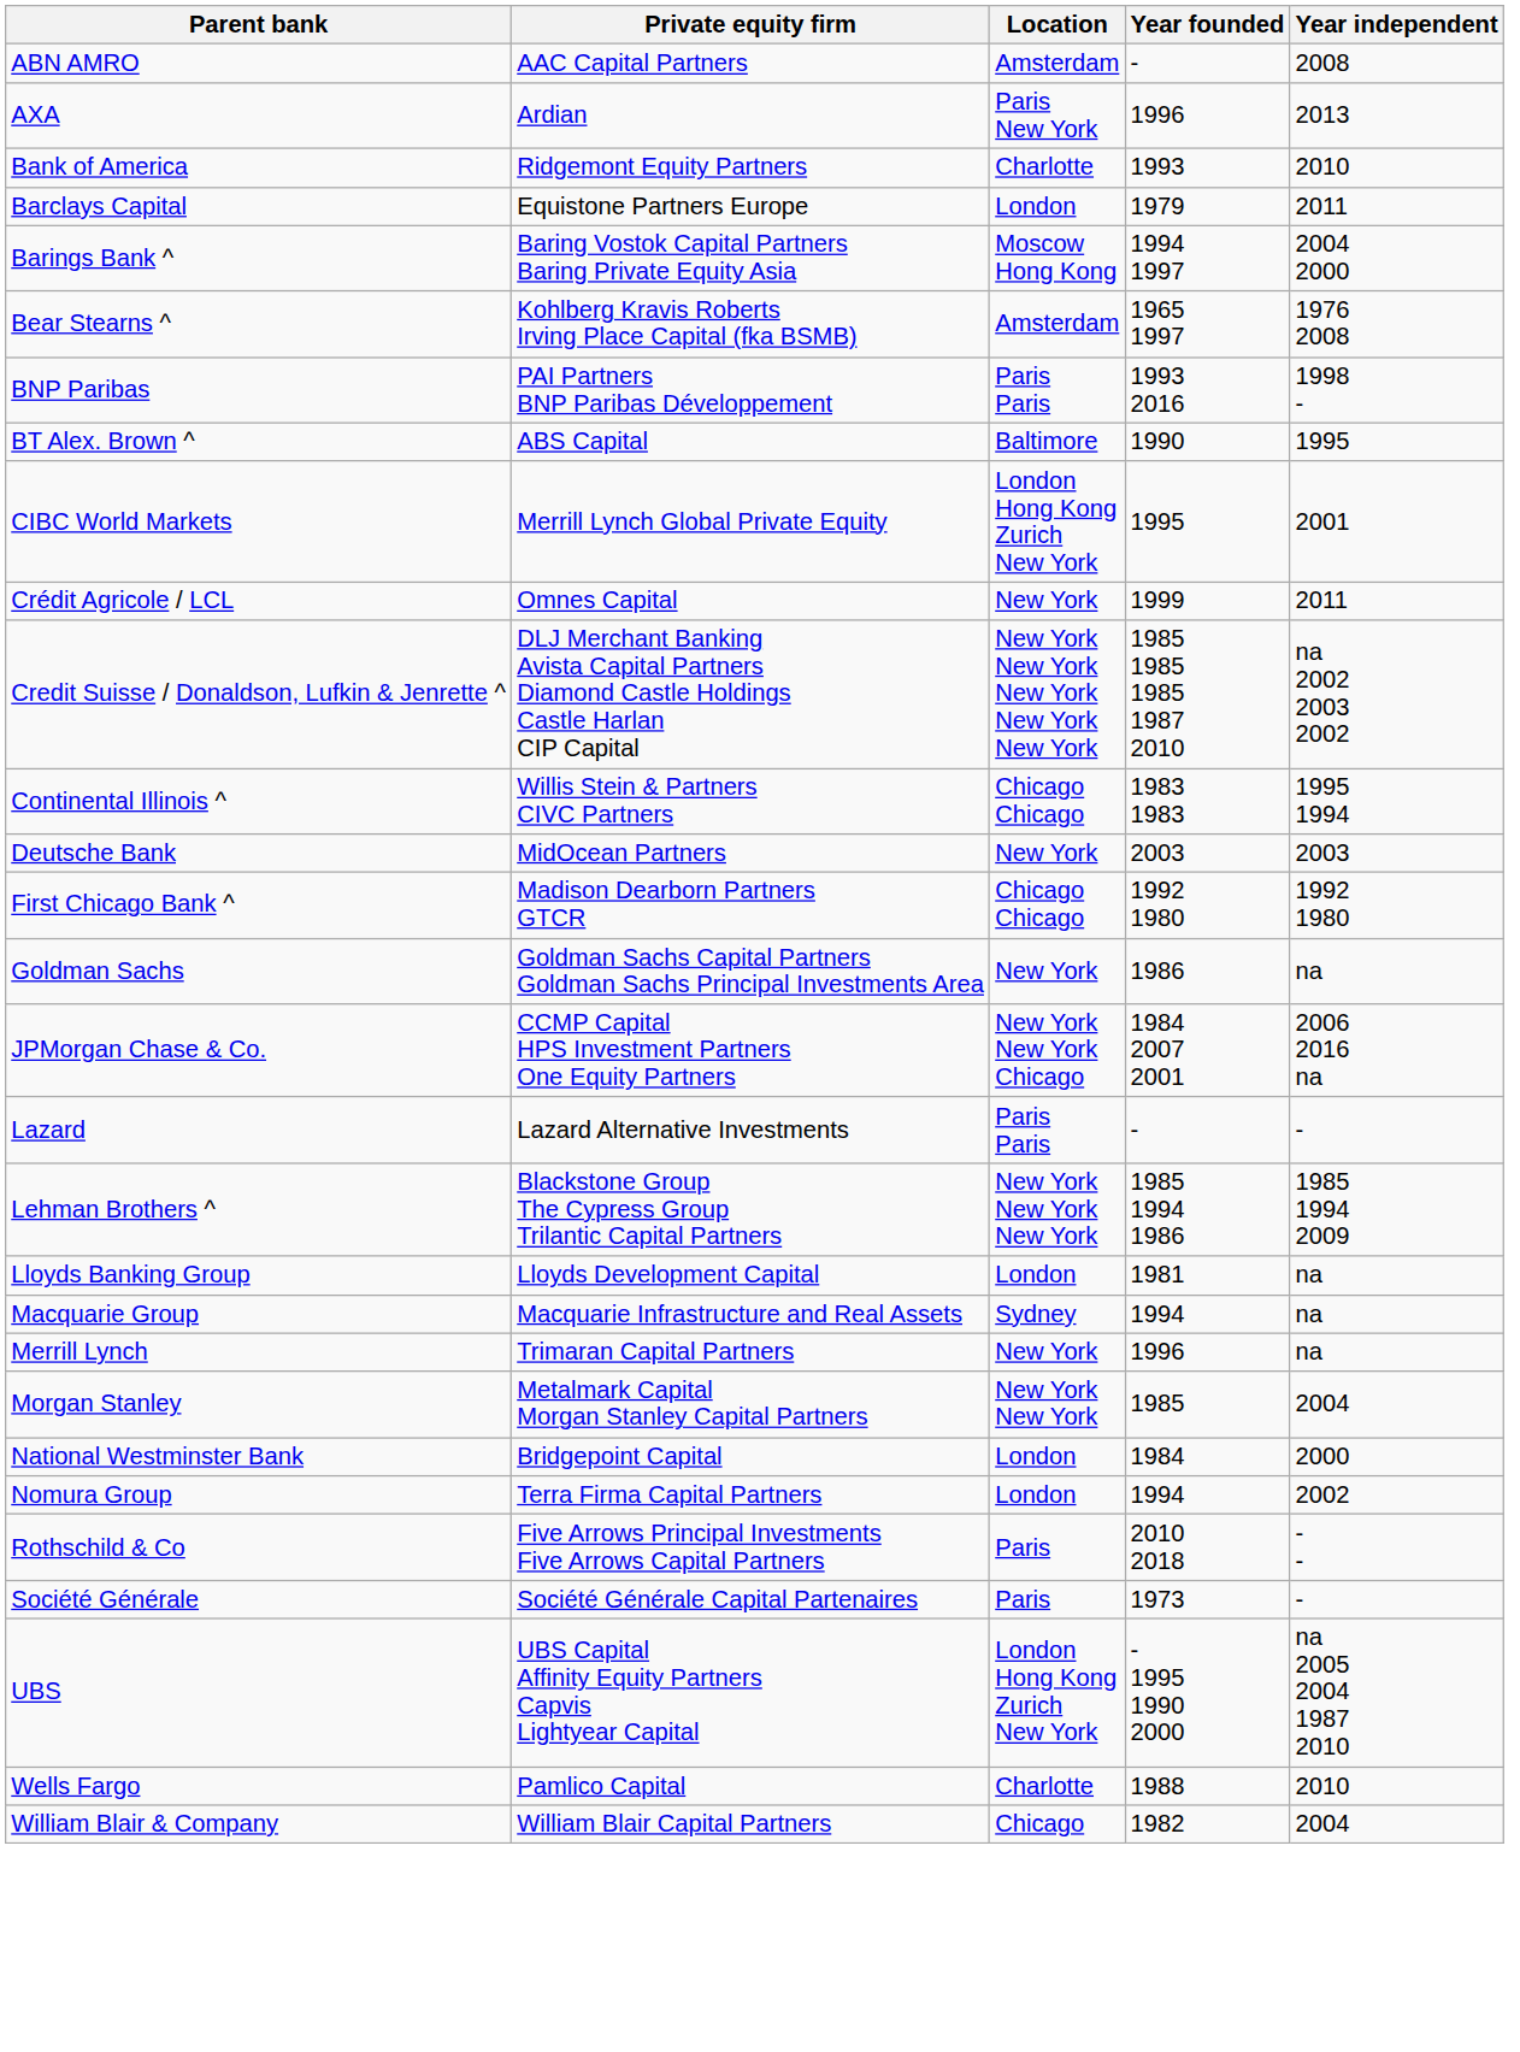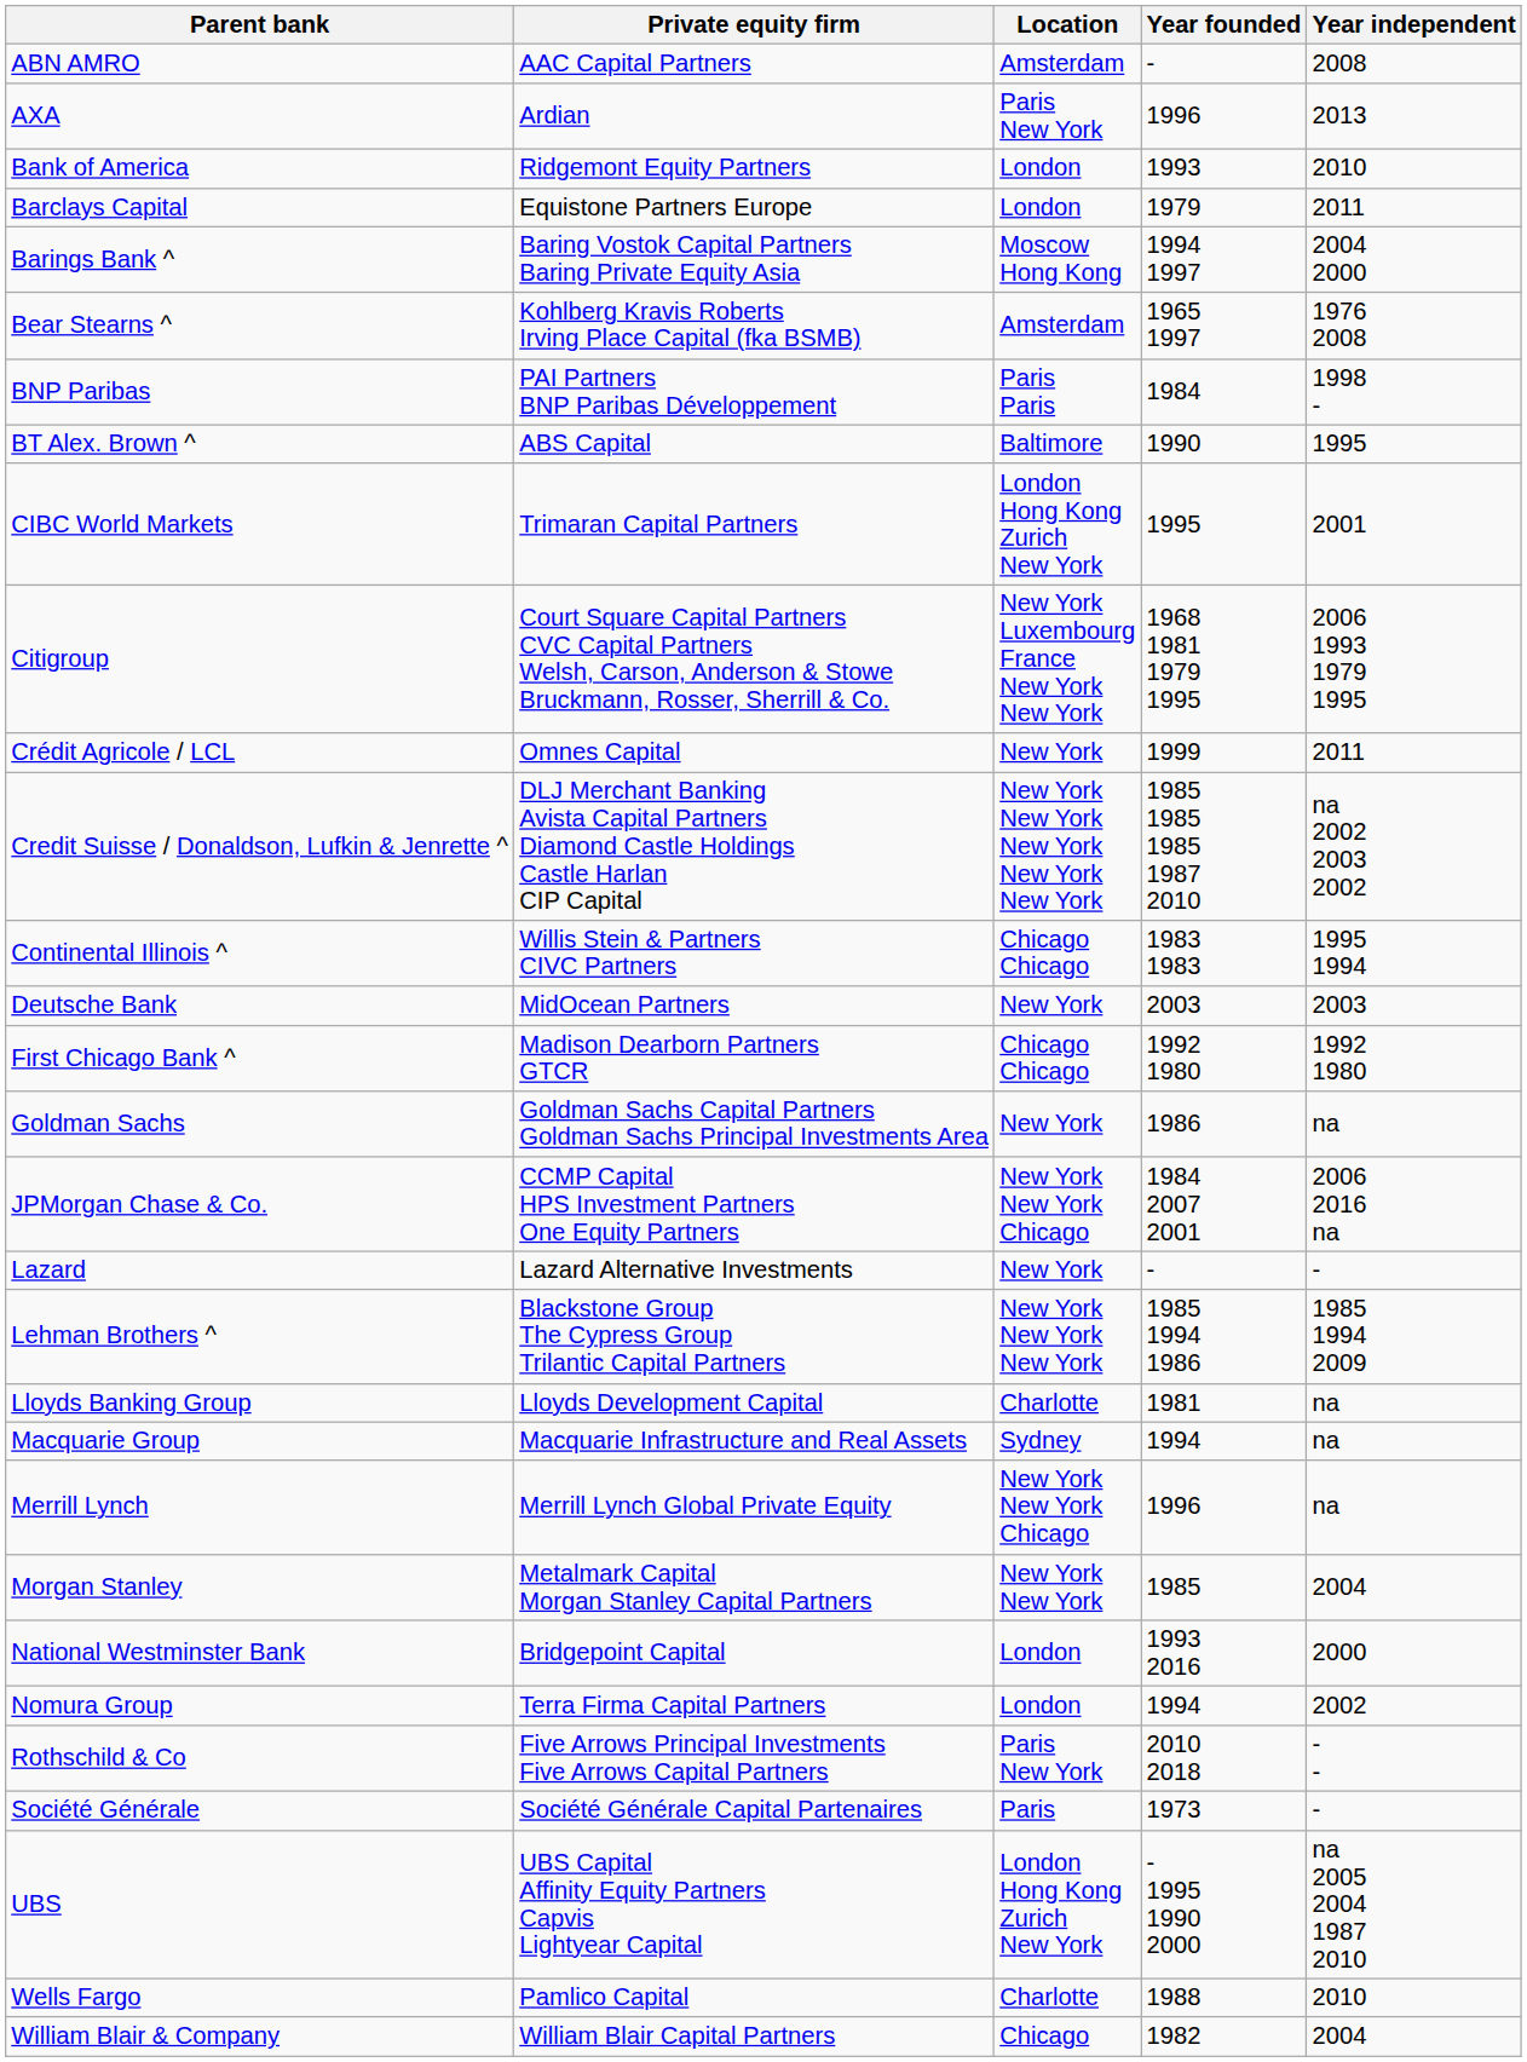 <table class="wikitable sortable sticky-header sort-under">
 <tr>
 <th>Parent bank</th>
 <th>Private equity firm</th>
 <th>Location</th>
 <th>Year founded</th>
 <th>Year independent</th>
 </tr>
 <tr>
 <td><a href='#'>ABN AMRO</a></td>
 <td><a href='#'>AAC Capital Partners</a></td>
 <td> <a href='#'>Amsterdam</a></td>
 <td>-</td>
 <td>2008</td>
 </tr>
 <tr>
 <td><a href='#'>AXA</a></td>
 <td><a href='#'>Ardian</a></td>
 <td> <a href='#'>Paris</a><br> <a href='#'>New York</a></td>
 <td>1996</td>
 <td>2013</td>
 </tr>
 <tr>
 <td><a href='#'>Bank of America</a></td>
 <td><a href='#'>Ridgemont Equity Partners</a></td>
-<td> <a href='#'>Charlotte</a></td>
+<td> <a href='#'>London</a></td>
 <td>1993</td>
 <td>2010</td>
 </tr>
 <tr |->
 <td><a href='#'>Barclays Capital</a></td>
 <td>Equistone Partners Europe</td>
 <td> <a href='#'>London</a></td>
 <td>1979</td>
 <td>2011</td>
 </tr>
 <tr>
 <td><a href='#'>Barings Bank</a> ^</td>
 <td><a href='#'>Baring Vostok Capital Partners</a><br><a href='#'>Baring Private Equity Asia</a></td>
 <td> <a href='#'>Moscow</a><br> <a href='#'>Hong Kong</a></td>
 <td>1994<br>1997</td>
 <td>2004<br>2000</td>
 </tr>
 <tr>
 <td><a href='#'>Bear Stearns</a> ^</td>
 <td><a href='#'>Kohlberg Kravis Roberts</a><br><a href='#'>Irving Place Capital (fka BSMB)</a></td>
 <td> <a href='#'>Amsterdam</a></td>
 <td>1965<br>1997</td>
 <td>1976<br>2008</td>
 </tr>
 <tr>
 <td><a href='#'>BNP Paribas</a></td>
 <td><a href='#'>PAI Partners</a><br><a href='#'>BNP Paribas Développement</a></td>
 <td> <a href='#'>Paris</a><br> <a href='#'>Paris</a></td>
-<td>1993<br>2016</td>
+<td>1984</td>
 <td>1998<br>-</td>
 </tr>
 <tr>
 <td><a href='#'>BT Alex. Brown</a> ^</td>
 <td><a href='#'>ABS Capital</a></td>
 <td> <a href='#'>Baltimore</a></td>
 <td>1990</td>
 <td>1995</td>
 </tr>
 <tr>
 <td><a href='#'>CIBC World Markets</a></td>
-<td><a href='#'>Merrill Lynch Global Private Equity</a></td>
+<td><a href='#'>Trimaran Capital Partners</a></td>
 <td> <a href='#'>London</a><br> <a href='#'>Hong Kong</a><br> <a href='#'>Zurich</a><br> <a href='#'>New York</a></td>
 <td>1995</td>
 <td>2001</td>
+</tr>
+<tr>
+<td><a href='#'>Citigroup</a></td>
+<td><a href='#'>Court Square Capital Partners</a><br><a href='#'>CVC Capital Partners</a><br><a href='#'>Welsh, Carson, Anderson & Stowe</a><br><a href='#'>Bruckmann, Rosser, Sherrill & Co.</a></td>
+<td> <a href='#'>New York</a><br> <a href='#'>Luxembourg</a><br> <a href='#'>France</a><br> <a href='#'>New York</a><br> <a href='#'>New York</a></td>
+<td>1968<br>1981<br>1979<br>1995</td>
+<td>2006<br>1993<br>1979<br>1995</td>
 </tr>
 <tr>
 <td><a href='#'>Crédit Agricole</a> / <a href='#'>LCL</a></td>
 <td><a href='#'>Omnes Capital</a></td>
 <td> <a href='#'>New York</a></td>
 <td>1999</td>
 <td>2011</td>
 </tr>
 <tr>
 <td><a href='#'>Credit Suisse</a> / <a href='#'>Donaldson, Lufkin & Jenrette</a> ^</td>
 <td><a href='#'>DLJ Merchant Banking</a><br><a href='#'>Avista Capital Partners</a><br><a href='#'>Diamond Castle Holdings</a><br><a href='#'>Castle Harlan</a><br>CIP Capital</td>
 <td> <a href='#'>New York</a><br> <a href='#'>New York</a><br> <a href='#'>New York</a><br> <a href='#'>New York</a><br> <a href='#'>New York</a><br></td>
 <td>1985<br>1985<br>1985<br>1987<br>2010</td>
 <td>na<br>2002<br>2003<br>2002<br></td>
 </tr>
 <tr>
 <td><a href='#'>Continental Illinois</a> ^</td>
 <td><a href='#'>Willis Stein & Partners</a><br><a href='#'>CIVC Partners</a></td>
 <td> <a href='#'>Chicago</a><br> <a href='#'>Chicago</a></td>
 <td>1983<br>1983</td>
 <td>1995<br>1994</td>
 </tr>
 <tr>
 <td><a href='#'>Deutsche Bank</a></td>
 <td><a href='#'>MidOcean Partners</a></td>
 <td> <a href='#'>New York</a></td>
 <td>2003</td>
 <td>2003</td>
 </tr>
 <tr>
 <td><a href='#'>First Chicago Bank</a> ^</td>
 <td><a href='#'>Madison Dearborn Partners</a><br><a href='#'>GTCR</a></td>
 <td> <a href='#'>Chicago</a><br> <a href='#'>Chicago</a></td>
 <td>1992<br>1980</td>
 <td>1992<br>1980</td>
 </tr>
 <tr>
 <td><a href='#'>Goldman Sachs</a></td>
 <td><a href='#'>Goldman Sachs Capital Partners</a><br><a href='#'>Goldman Sachs Principal Investments Area</a></td>
 <td> <a href='#'>New York</a></td>
 <td>1986</td>
 <td>na</td>
 </tr>
 <tr>
 <td><a href='#'>JPMorgan Chase & Co.</a></td>
 <td><a href='#'>CCMP Capital</a> <br><a href='#'>HPS Investment Partners</a><br><a href='#'>One Equity Partners</a></td>
 <td> <a href='#'>New York</a><br> <a href='#'>New York</a><br> <a href='#'>Chicago</a></td>
 <td>1984<br>2007<br>2001</td>
 <td>2006<br>2016<br>na</td>
 </tr>
 <tr>
 <td><a href='#'>Lazard</a></td>
 <td>Lazard Alternative Investments</td>
-<td> <a href='#'>Paris</a><br> <a href='#'>Paris</a></td>
+<td> <a href='#'>New York</a></td>
 <td>-</td>
 <td>-</td>
 </tr>
 <tr>
 <td><a href='#'>Lehman Brothers</a> ^</td>
 <td><a href='#'>Blackstone Group</a><br><a href='#'>The Cypress Group</a><br><a href='#'>Trilantic Capital Partners</a></td>
 <td> <a href='#'>New York</a><br> <a href='#'>New York</a><br> <a href='#'>New York</a></td>
 <td>1985<br>1994<br>1986</td>
 <td>1985<br>1994<br>2009</td>
 </tr>
 <tr>
 <td><a href='#'>Lloyds Banking Group</a></td>
 <td><a href='#'>Lloyds Development Capital</a></td>
-<td> <a href='#'>London</a></td>
+<td> <a href='#'>Charlotte</a></td>
 <td>1981</td>
 <td>na</td>
 </tr>
 <tr>
 <td><a href='#'>Macquarie Group</a></td>
 <td><a href='#'>Macquarie Infrastructure and Real Assets</a></td>
 <td> <a href='#'>Sydney</a></td>
 <td>1994</td>
 <td>na</td>
 </tr>
 <tr>
 <td><a href='#'>Merrill Lynch</a></td>
-<td><a href='#'>Trimaran Capital Partners</a></td>
-<td> <a href='#'>New York</a></td>
+<td><a href='#'>Merrill Lynch Global Private Equity</a></td>
+<td> <a href='#'>New York</a><br> <a href='#'>New York</a><br> <a href='#'>Chicago</a></td>
 <td>1996</td>
 <td>na</td>
 </tr>
 <tr>
 <td><a href='#'>Morgan Stanley</a></td>
 <td><a href='#'>Metalmark Capital</a><br><a href='#'>Morgan Stanley Capital Partners</a></td>
 <td> <a href='#'>New York</a><br> <a href='#'>New York</a></td>
 <td>1985</td>
 <td>2004</td>
 </tr>
 <tr>
 <td><a href='#'>National Westminster Bank</a></td>
 <td><a href='#'>Bridgepoint Capital</a></td>
 <td> <a href='#'>London</a></td>
-<td>1984</td>
+<td>1993<br>2016</td>
 <td>2000</td>
 </tr>
 <tr>
 <td><a href='#'>Nomura Group</a></td>
 <td><a href='#'>Terra Firma Capital Partners</a></td>
 <td> <a href='#'>London</a></td>
 <td>1994</td>
 <td>2002</td>
 </tr>
 <tr>
 <td><a href='#'>Rothschild & Co</a></td>
 <td><a href='#'>Five Arrows Principal Investments</a><br><a href='#'>Five Arrows Capital Partners</a></td>
-<td> <a href='#'>Paris</a></td>
+<td> <a href='#'>Paris</a><br> <a href='#'>New York</a></td>
 <td>2010<br>2018</td>
 <td>-<br>-</td>
 </tr>
 <tr>
 <td><a href='#'>Société Générale</a></td>
 <td><a href='#'>Société Générale Capital Partenaires</a></td>
 <td> <a href='#'>Paris</a></td>
 <td>1973</td>
 <td>-</td>
 </tr>
 <tr>
 <td><a href='#'>UBS</a></td>
 <td><a href='#'>UBS Capital</a><br><a href='#'>Affinity Equity Partners</a><br><a href='#'>Capvis</a><br><a href='#'>Lightyear Capital</a></td>
 <td> <a href='#'>London</a><br> <a href='#'>Hong Kong</a><br> <a href='#'>Zurich</a><br> <a href='#'>New York</a></td>
 <td>-<br>1995<br>1990<br>2000</td>
 <td>na<br>2005<br>2004<br>1987<br>2010</td>
 </tr>
 <tr>
 <td><a href='#'>Wells Fargo</a></td>
 <td><a href='#'>Pamlico Capital</a></td>
 <td> <a href='#'>Charlotte</a></td>
 <td>1988</td>
 <td>2010</td>
 </tr>
 <tr>
 <td><a href='#'>William Blair & Company</a></td>
 <td><a href='#'>William Blair Capital Partners</a></td>
 <td> <a href='#'>Chicago</a></td>
 <td>1982</td>
 <td>2004</td>
 </tr>
 </table>
